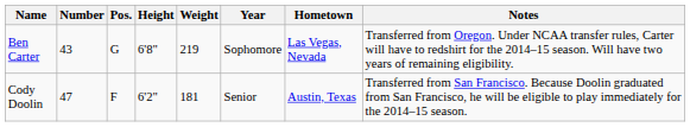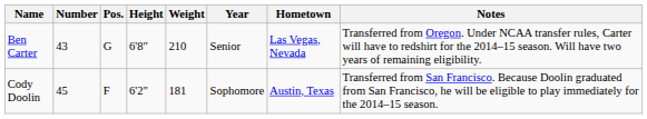 <table class="wikitable sortable" border="1">
 <tr>
 <th>Name</th>
 <th>Number</th>
 <th>Pos.</th>
 <th>Height</th>
 <th>Weight</th>
 <th>Year</th>
 <th>Hometown</th>
 <th class="unsortable">Notes</th>
 </tr>
 <tr>
 <td sortname><a href='#'>Ben Carter</a></td>
 <td>43</td>
 <td>G</td>
 <td>6'8"</td>
-<td>219</td>
-<td>Sophomore</td>
+<td>210</td>
+<td>Senior</td>
 <td><a href='#'>Las Vegas, Nevada</a></td>
 <td>Transferred from <a href='#'>Oregon</a>. Under NCAA transfer rules, Carter will have to redshirt for the 2014–15 season. Will have two years of remaining eligibility.</td>
 </tr>
 <tr>
 <td sortname>Cody Doolin</td>
-<td>47</td>
+<td>45</td>
 <td>F</td>
 <td>6'2"</td>
 <td>181</td>
-<td>Senior</td>
+<td>Sophomore</td>
 <td><a href='#'>Austin, Texas</a></td>
 <td>Transferred from <a href='#'>San Francisco</a>. Because Doolin graduated from San Francisco, he will be eligible to play immediately for the 2014–15 season.</td>
 </tr>
 </table>
